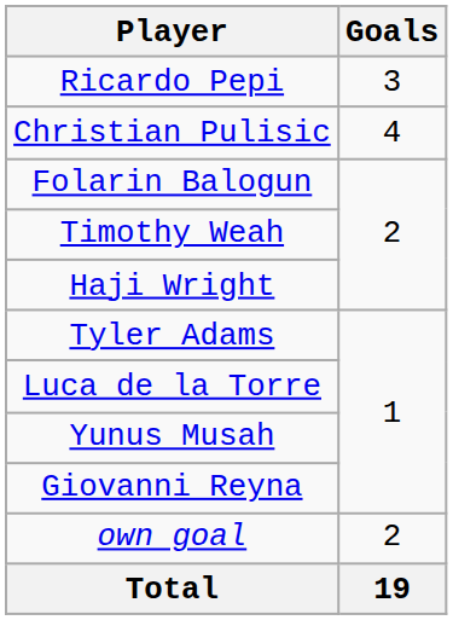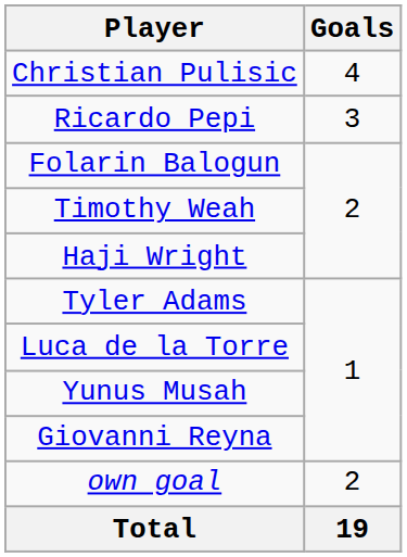 <table class="wikitable sortable" style="text-align: center;">
 <tr>
 <th>Player</th>
 <th>Goals</th>
 </tr>
 <tr>
+<td><a href='#'>Christian Pulisic</a></td>
+<td>4</td>
+</tr>
+<tr>
 <td><a href='#'>Ricardo Pepi</a></td>
 <td>3</td>
-</tr>
-<tr>
-<td><a href='#'>Christian Pulisic</a></td>
-<td>4</td>
 </tr>
 <tr>
 <td><a href='#'>Folarin Balogun</a></td>
 <td rowspan=3>2</td>
 </tr>
 <tr>
 <td><a href='#'>Timothy Weah</a></td>
 </tr>
 <tr>
 <td><a href='#'>Haji Wright</a></td>
 </tr>
 <tr>
 <td><a href='#'>Tyler Adams</a></td>
 <td rowspan=4>1</td>
 </tr>
 <tr>
 <td><a href='#'>Luca de la Torre</a></td>
 </tr>
 <tr>
 <td><a href='#'>Yunus Musah</a></td>
 </tr>
 <tr>
 <td><a href='#'>Giovanni Reyna</a></td>
 </tr>
 <tr>
 <td><em><a href='#'>own goal</a></em></td>
 <td>2</td>
 </tr>
 <tr>
 <th>Total</th>
 <th>19</th>
 </tr>
 </table>
